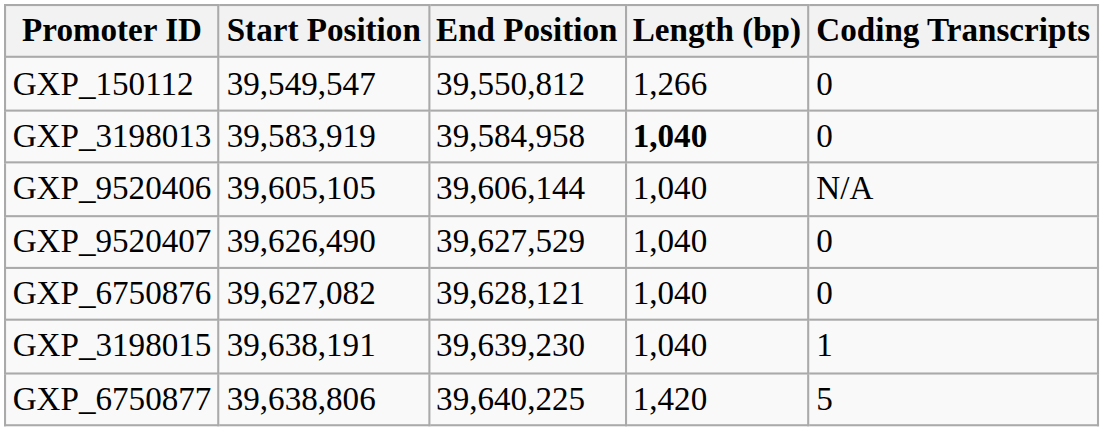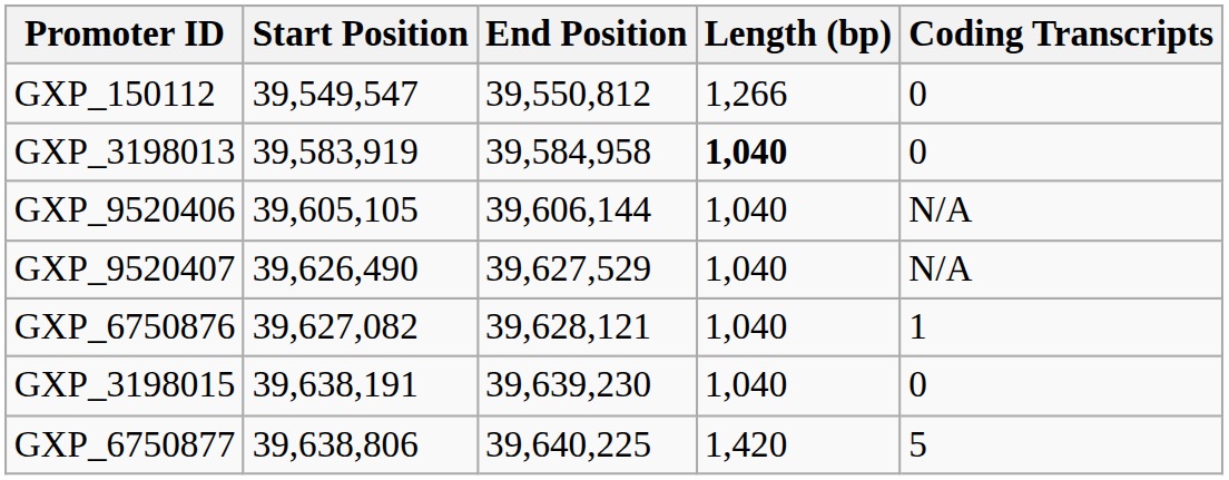 <table class="wikitable mw-collapsible mw-collapsed">
 <tr>
 <th><strong>Promoter ID</strong></th>
 <th><strong>Start Position</strong></th>
 <th><strong>End Position</strong></th>
 <th><strong>Length (bp)</strong></th>
 <th><strong>Coding Transcripts</strong></th>
 </tr>
 <tr>
 <td>GXP_150112</td>
 <td>39,549,547</td>
 <td>39,550,812</td>
 <td>1,266</td>
 <td>0</td>
 </tr>
 <tr>
 <td>GXP_3198013</td>
 <td>39,583,919</td>
 <td>39,584,958</td>
 <td><strong>1,040</strong></td>
 <td>0</td>
 </tr>
 <tr>
 <td>GXP_9520406</td>
 <td>39,605,105</td>
 <td>39,606,144</td>
 <td>1,040</td>
 <td>N/A</td>
 </tr>
 <tr>
 <td>GXP_9520407</td>
 <td>39,626,490</td>
 <td>39,627,529</td>
 <td>1,040</td>
-<td>0</td>
+<td>N/A</td>
 </tr>
 <tr>
 <td>GXP_6750876</td>
 <td>39,627,082</td>
 <td>39,628,121</td>
 <td>1,040</td>
-<td>0</td>
+<td>1</td>
 </tr>
 <tr>
 <td>GXP_3198015</td>
 <td>39,638,191</td>
 <td>39,639,230</td>
 <td>1,040</td>
-<td>1</td>
+<td>0</td>
 </tr>
 <tr>
 <td>GXP_6750877</td>
 <td>39,638,806</td>
 <td>39,640,225</td>
 <td>1,420</td>
 <td>5</td>
 </tr>
 </table>
